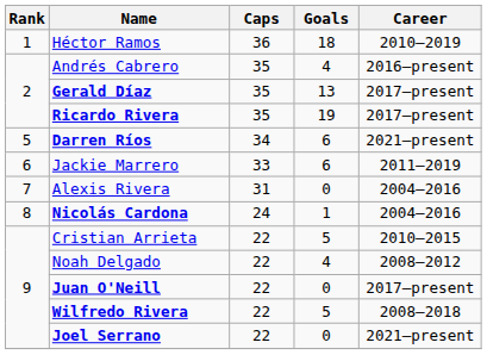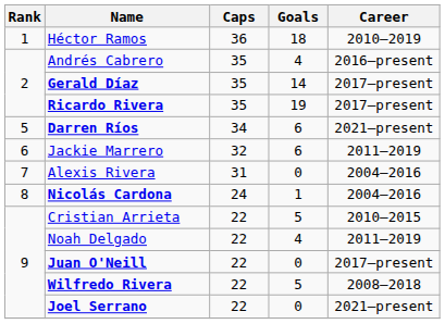 <table class="wikitable sortable" style="text-align:center;">
 <tr>
 <th width=30>Rank</th>
 <th style="width:150px;">Name</th>
 <th width=50>Caps</th>
 <th width=50>Goals</th>
 <th style="width:100px;">Career</th>
 </tr>
 <tr>
 <td>1</td>
 <td style="text-align: left;"><a href='#'>Héctor Ramos</a></td>
 <td>36</td>
 <td>18</td>
 <td>2010–2019</td>
 </tr>
 <tr>
 <td rowspan=3>2</td>
 <td style="text-align: left;"><a href='#'>Andrés Cabrero</a></td>
 <td>35</td>
 <td>4</td>
 <td>2016–present</td>
 </tr>
 <tr>
 <td style="text-align: left;"><strong><a href='#'>Gerald Díaz</a></strong></td>
 <td>35</td>
-<td>13</td>
+<td>14</td>
 <td>2017–present</td>
 </tr>
 <tr>
 <td style="text-align: left;"><strong><a href='#'>Ricardo Rivera</a></strong></td>
 <td>35</td>
 <td>19</td>
 <td>2017–present</td>
 </tr>
 <tr>
 <td>5</td>
 <td style="text-align:left;"><strong><a href='#'>Darren Ríos</a></strong></td>
 <td>34</td>
 <td>6</td>
 <td>2021–present</td>
 </tr>
 <tr>
 <td>6</td>
 <td style="text-align: left;"><a href='#'>Jackie Marrero</a></td>
-<td>33</td>
+<td>32</td>
 <td>6</td>
 <td>2011–2019</td>
 </tr>
 <tr>
 <td>7</td>
 <td style="text-align: left;"><a href='#'>Alexis Rivera</a></td>
 <td>31</td>
 <td>0</td>
 <td>2004–2016</td>
 </tr>
 <tr>
 <td>8</td>
 <td style="text-align: left;"><strong><a href='#'>Nicolás Cardona</a></strong></td>
 <td>24</td>
 <td>1</td>
 <td>2004–2016</td>
 </tr>
 <tr>
 <td rowspan=5>9</td>
 <td style="text-align: left;"><a href='#'>Cristian Arrieta</a></td>
 <td>22</td>
 <td>5</td>
 <td>2010–2015</td>
 </tr>
 <tr>
 <td style="text-align: left;"><a href='#'>Noah Delgado</a></td>
 <td>22</td>
 <td>4</td>
-<td>2008–2012</td>
+<td>2011–2019</td>
 </tr>
 <tr>
 <td style="text-align: left;"><strong><a href='#'>Juan O'Neill</a></strong></td>
 <td>22</td>
 <td>0</td>
 <td>2017–present</td>
 </tr>
 <tr>
 <td style="text-align: left;"><strong><a href='#'>Wilfredo Rivera</a></strong></td>
 <td>22</td>
 <td>5</td>
 <td>2008–2018</td>
 </tr>
 <tr>
 <td style="text-align: left;"><strong><a href='#'>Joel Serrano</a></strong></td>
 <td>22</td>
 <td>0</td>
 <td>2021–present</td>
 </tr>
 <tr>
 </tr>
 </table>
